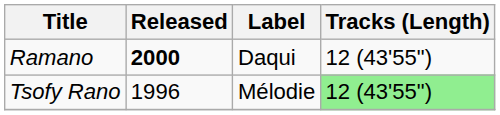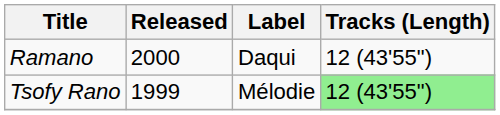 <table class="wikitable">
 <tr>
 <th>Title</th>
 <th>Released</th>
 <th>Label</th>
 <th>Tracks (Length)</th>
 </tr>
 <tr>
 <td><em>Ramano</em></td>
-<td><strong>2000</strong></td>
+<td>2000</td>
 <td>Daqui</td>
 <td>12 (43'55")</td>
 </tr>
 <tr>
 <td><em>Tsofy Rano</em></td>
-<td>1996</td>
+<td>1999</td>
 <td>Mélodie</td>
 <td style="background: lightgreen;">12 (43'55")</td>
 </tr>
 <tr>
 </tr>
 </table>
